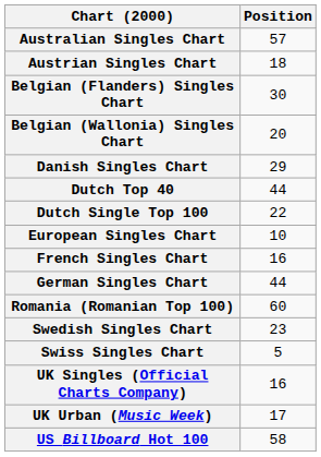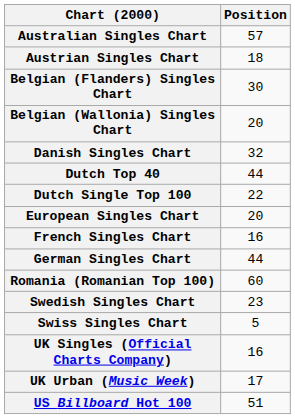 <table class="wikitable sortable plainrowheaders" style="text-align:center;" border="1">
 <tr>
 <th scope="col" style="width:16em">Chart (2000)</th>
 <th scope="col">Position</th>
 </tr>
 <tr>
 <th scope="row">Australian Singles Chart</th>
 <td>57</td>
 </tr>
 <tr>
 <th scope="row">Austrian Singles Chart</th>
 <td>18</td>
 </tr>
 <tr>
 <th scope="row">Belgian (Flanders) Singles Chart</th>
 <td>30</td>
 </tr>
 <tr>
 <th scope="row">Belgian (Wallonia) Singles Chart</th>
 <td>20</td>
 </tr>
 <tr>
 <th scope="row">Danish Singles Chart</th>
-<td>29</td>
+<td>32</td>
 </tr>
 <tr>
 <th scope="row">Dutch Top 40</th>
 <td>44</td>
 </tr>
 <tr>
 <th scope="row">Dutch Single Top 100</th>
 <td>22</td>
 </tr>
 <tr>
 <th scope="row">European Singles Chart</th>
-<td>10</td>
+<td>20</td>
 </tr>
 <tr>
 <th scope="row">French Singles Chart</th>
 <td>16</td>
 </tr>
 <tr>
 <th scope="row">German Singles Chart</th>
 <td>44</td>
 </tr>
 <tr>
 <th scope="row">Romania (Romanian Top 100)</th>
 <td style="text-align:center;">60</td>
 </tr>
 <tr>
 <th scope="row">Swedish Singles Chart</th>
 <td>23</td>
 </tr>
 <tr>
 <th scope="row">Swiss Singles Chart</th>
 <td>5</td>
 </tr>
 <tr>
 <th scope="row">UK Singles (<a href='#'>Official Charts Company</a>) </th>
 <td>16</td>
 </tr>
 <tr>
 <th scope="row">UK Urban (<em><a href='#'>Music Week</a></em>)</th>
 <td>17</td>
 </tr>
 <tr>
 <th scope="row"><a href='#'>US <em>Billboard</em> Hot 100</a></th>
-<td>58</td>
+<td>51</td>
 </tr>
 </table>
